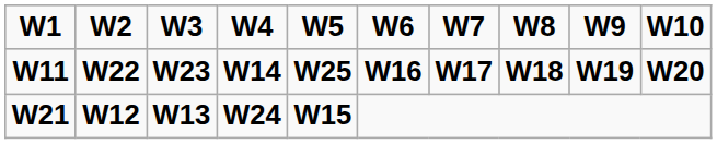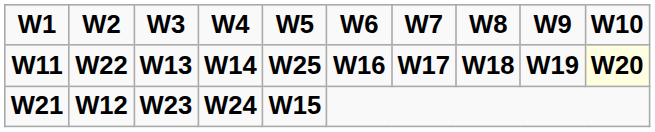 <table class="wikitable" style="text-align: center;">
 <tr valign="top">
 <td><strong>W1</strong><br></td>
 <td><strong>W2</strong><br></td>
 <td><strong>W3</strong><br></td>
 <td><strong>W4</strong><br></td>
 <td><strong>W5</strong><br></td>
 <td><strong>W6</strong><br></td>
 <td><strong>W7</strong><br></td>
 <td><strong>W8</strong><br></td>
 <td><strong>W9</strong><br></td>
 <td><strong>W10</strong><br></td>
 </tr>
 <tr valign="top">
 <td><strong>W11</strong><br></td>
 <td><strong>W22</strong><br></td>
-<td><strong>W23</strong><br></td>
+<td><strong>W13</strong><br></td>
 <td><strong>W14</strong><br></td>
 <td><strong>W25</strong><br></td>
 <td><strong>W16</strong><br></td>
 <td><strong>W17</strong><br></td>
 <td><strong>W18</strong><br></td>
 <td><strong>W19</strong><br></td>
-<td><strong>W20</strong><br></td>
+<td style="background: lightyellow;"><strong>W20</strong><br></td>
 </tr>
 <tr valign="top">
 <td><strong>W21</strong><br></td>
 <td><strong>W12</strong><br></td>
-<td><strong>W13</strong><br></td>
+<td><strong>W23</strong><br></td>
 <td><strong>W24</strong><br></td>
 <td><strong>W15</strong><br></td>
 </tr>
 </table>
